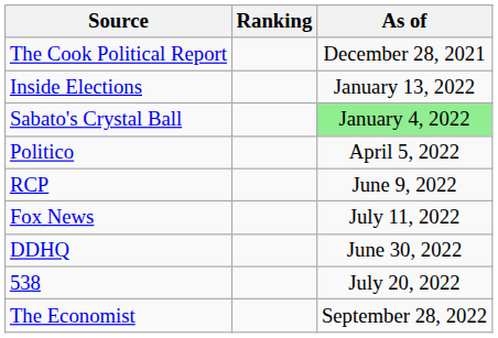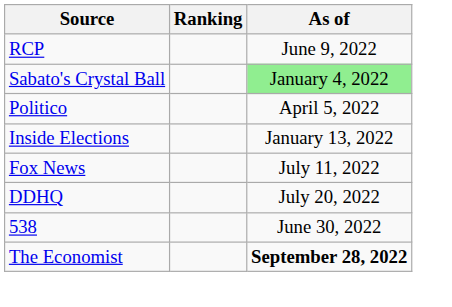 <table class="wikitable" style="text-align:center">
 <tr>
 <th>Source</th>
 <th>Ranking</th>
 <th>As of</th>
 </tr>
 <tr>
-<td align=left><a href='#'>The Cook Political Report</a></td>
+<td align="left"><a href='#'>RCP</a></td>
 <td></td>
-<td>December 28, 2021</td>
-</tr>
-<tr>
-<td align=left><a href='#'>Inside Elections</a></td>
-<td></td>
-<td>January 13, 2022</td>
+<td>June 9, 2022</td>
 </tr>
 <tr>
 <td align=left><a href='#'>Sabato's Crystal Ball</a></td>
 <td></td>
 <td style="background: lightgreen;">January 4, 2022</td>
 </tr>
 <tr>
 <td align="left"><a href='#'>Politico</a></td>
 <td></td>
 <td>April 5, 2022</td>
 </tr>
 <tr>
-<td align="left"><a href='#'>RCP</a></td>
+<td align=left><a href='#'>Inside Elections</a></td>
 <td></td>
-<td>June 9, 2022</td>
+<td>January 13, 2022</td>
 </tr>
 <tr>
 <td align=left><a href='#'>Fox News</a></td>
 <td></td>
 <td>July 11, 2022</td>
 </tr>
 <tr>
 <td align="left"><a href='#'>DDHQ</a></td>
 <td></td>
-<td>June 30, 2022</td>
+<td>July 20, 2022</td>
 </tr>
 <tr>
 <td align="left"><a href='#'>538</a></td>
 <td></td>
-<td>July 20, 2022</td>
+<td>June 30, 2022</td>
 </tr>
 <tr>
 <td align="left"><a href='#'>The Economist</a></td>
 <td></td>
-<td>September 28, 2022</td>
+<td><strong>September 28, 2022</strong></td>
 </tr>
 </table>
